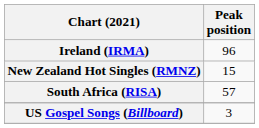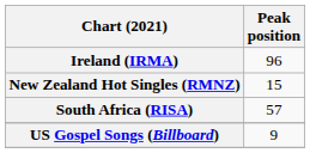 <table class="wikitable sortable plainrowheaders" style="text-align:center">
 <tr>
 <th scope="col">Chart (2021)</th>
 <th scope="col">Peak<br>position</th>
 </tr>
 <tr>
 <th scope="row">Ireland (<a href='#'>IRMA</a>)</th>
 <td>96</td>
 </tr>
 <tr>
 <th scope="row">New Zealand Hot Singles (<a href='#'>RMNZ</a>)</th>
 <td>15</td>
 </tr>
 <tr>
 <th scope="row">South Africa (<a href='#'>RISA</a>)</th>
 <td>57</td>
 </tr>
 <tr>
 </tr>
 <tr>
 </tr>
 <tr>
 <th scope="row">US <a href='#'>Gospel Songs</a> (<em><a href='#'>Billboard</a></em>)</th>
-<td>3</td>
+<td>9</td>
 </tr>
 <tr>
 </tr>
 </table>
